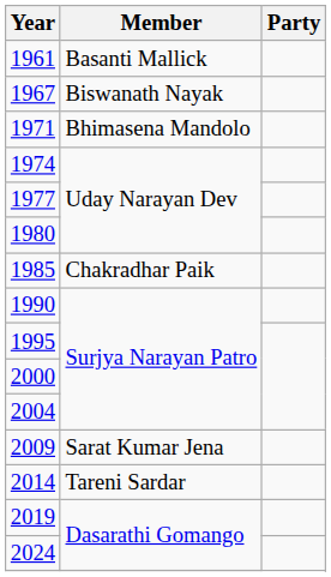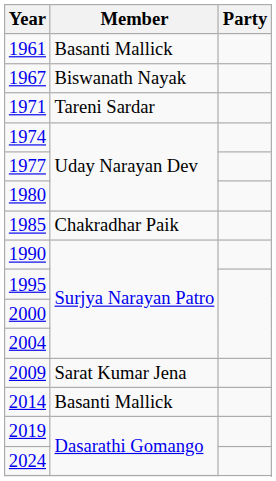 <table class="wikitable sortable">
 <tr>
 <th>Year</th>
 <th>Member</th>
 <th colspan=2>Party</th>
 </tr>
 <tr>
 <td><a href='#'>1961</a></td>
 <td>Basanti Mallick</td>
 <td></td>
 </tr>
 <tr>
 <td><a href='#'>1967</a></td>
 <td>Biswanath Nayak</td>
 </tr>
 <tr>
 <td><a href='#'>1971</a></td>
-<td>Bhimasena Mandolo</td>
+<td>Tareni Sardar</td>
 <td></td>
 </tr>
 <tr>
 <td><a href='#'>1974</a></td>
 <td rowspan=3>Uday Narayan Dev</td>
 <td></td>
 </tr>
 <tr>
 <td><a href='#'>1977</a></td>
 <td></td>
 </tr>
 <tr>
 <td><a href='#'>1980</a></td>
 <td></td>
 </tr>
 <tr>
 <td><a href='#'>1985</a></td>
 <td>Chakradhar Paik</td>
 <td></td>
 </tr>
 <tr>
 <td><a href='#'>1990</a></td>
 <td rowspan=4><a href='#'>Surjya Narayan Patro</a></td>
 <td></td>
 </tr>
 <tr>
 <td><a href='#'>1995</a></td>
 </tr>
 <tr>
 <td><a href='#'>2000</a></td>
 </tr>
 <tr>
 <td><a href='#'>2004</a></td>
 </tr>
 <tr>
 <td><a href='#'>2009</a></td>
 <td>Sarat Kumar Jena</td>
 <td></td>
 </tr>
 <tr>
 <td><a href='#'>2014</a></td>
-<td>Tareni Sardar</td>
+<td>Basanti Mallick</td>
 <td></td>
 </tr>
 <tr>
 <td><a href='#'>2019</a></td>
 <td rowspan=2><a href='#'>Dasarathi Gomango</a></td>
 <td></td>
 </tr>
 <tr>
 <td><a href='#'>2024</a></td>
 </tr>
 <tr>
 </tr>
 </table>
